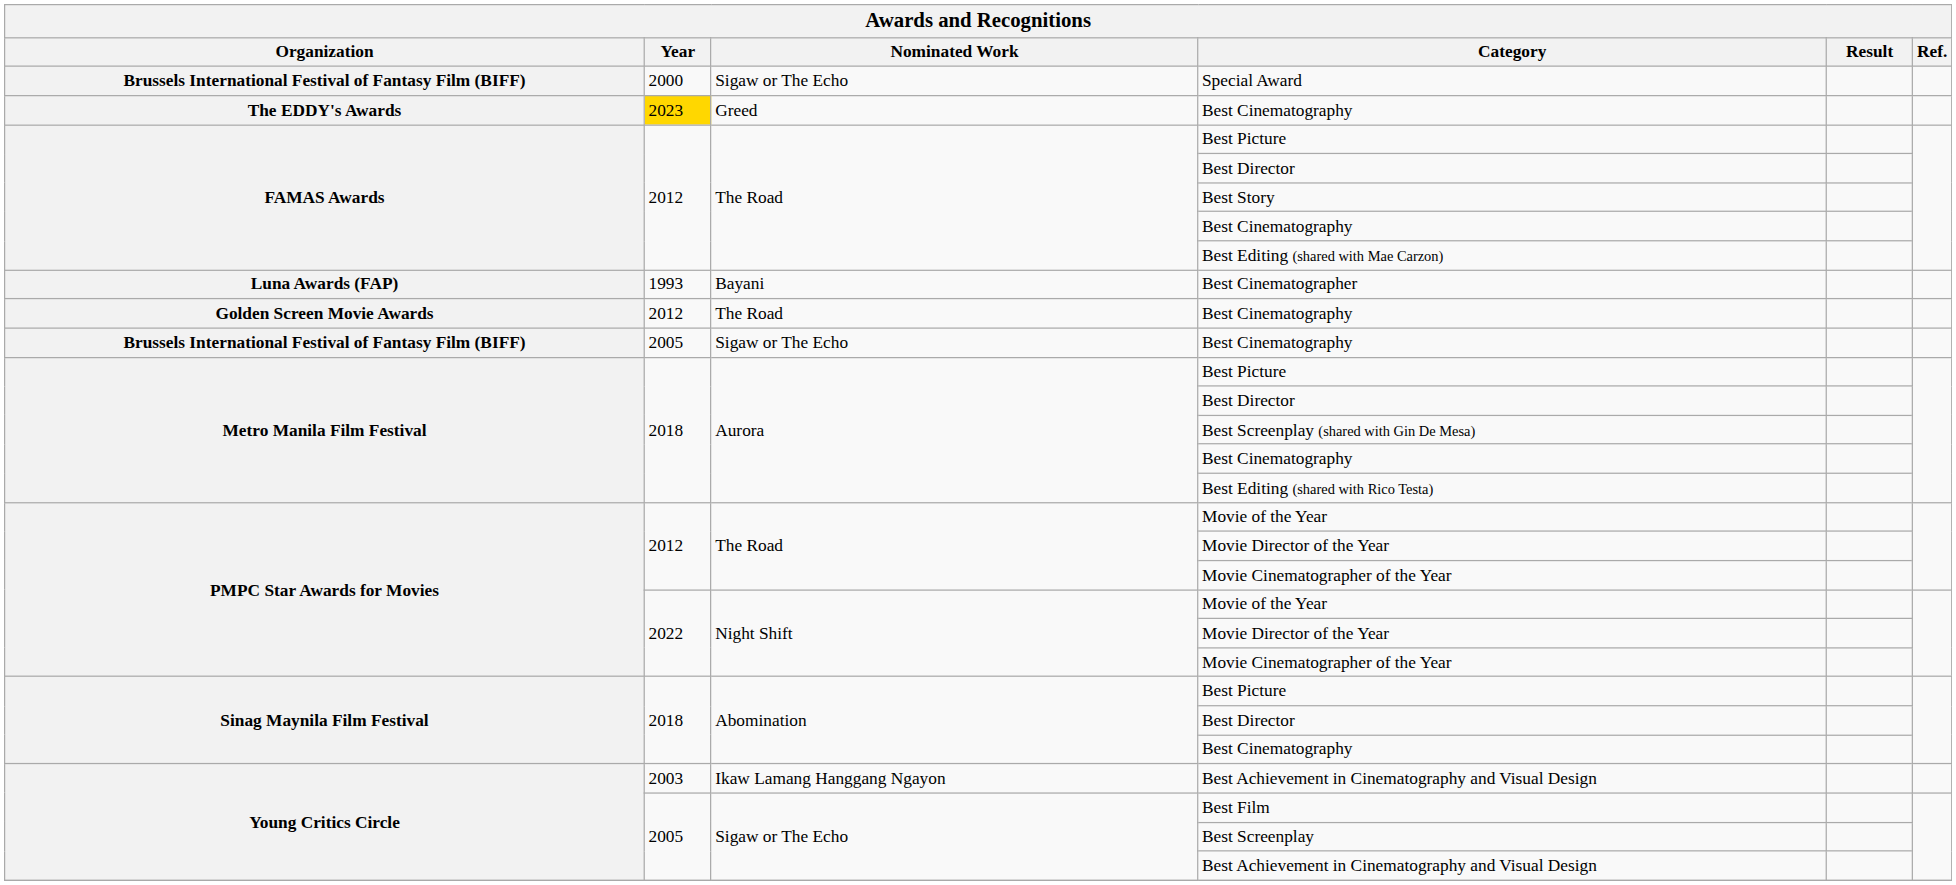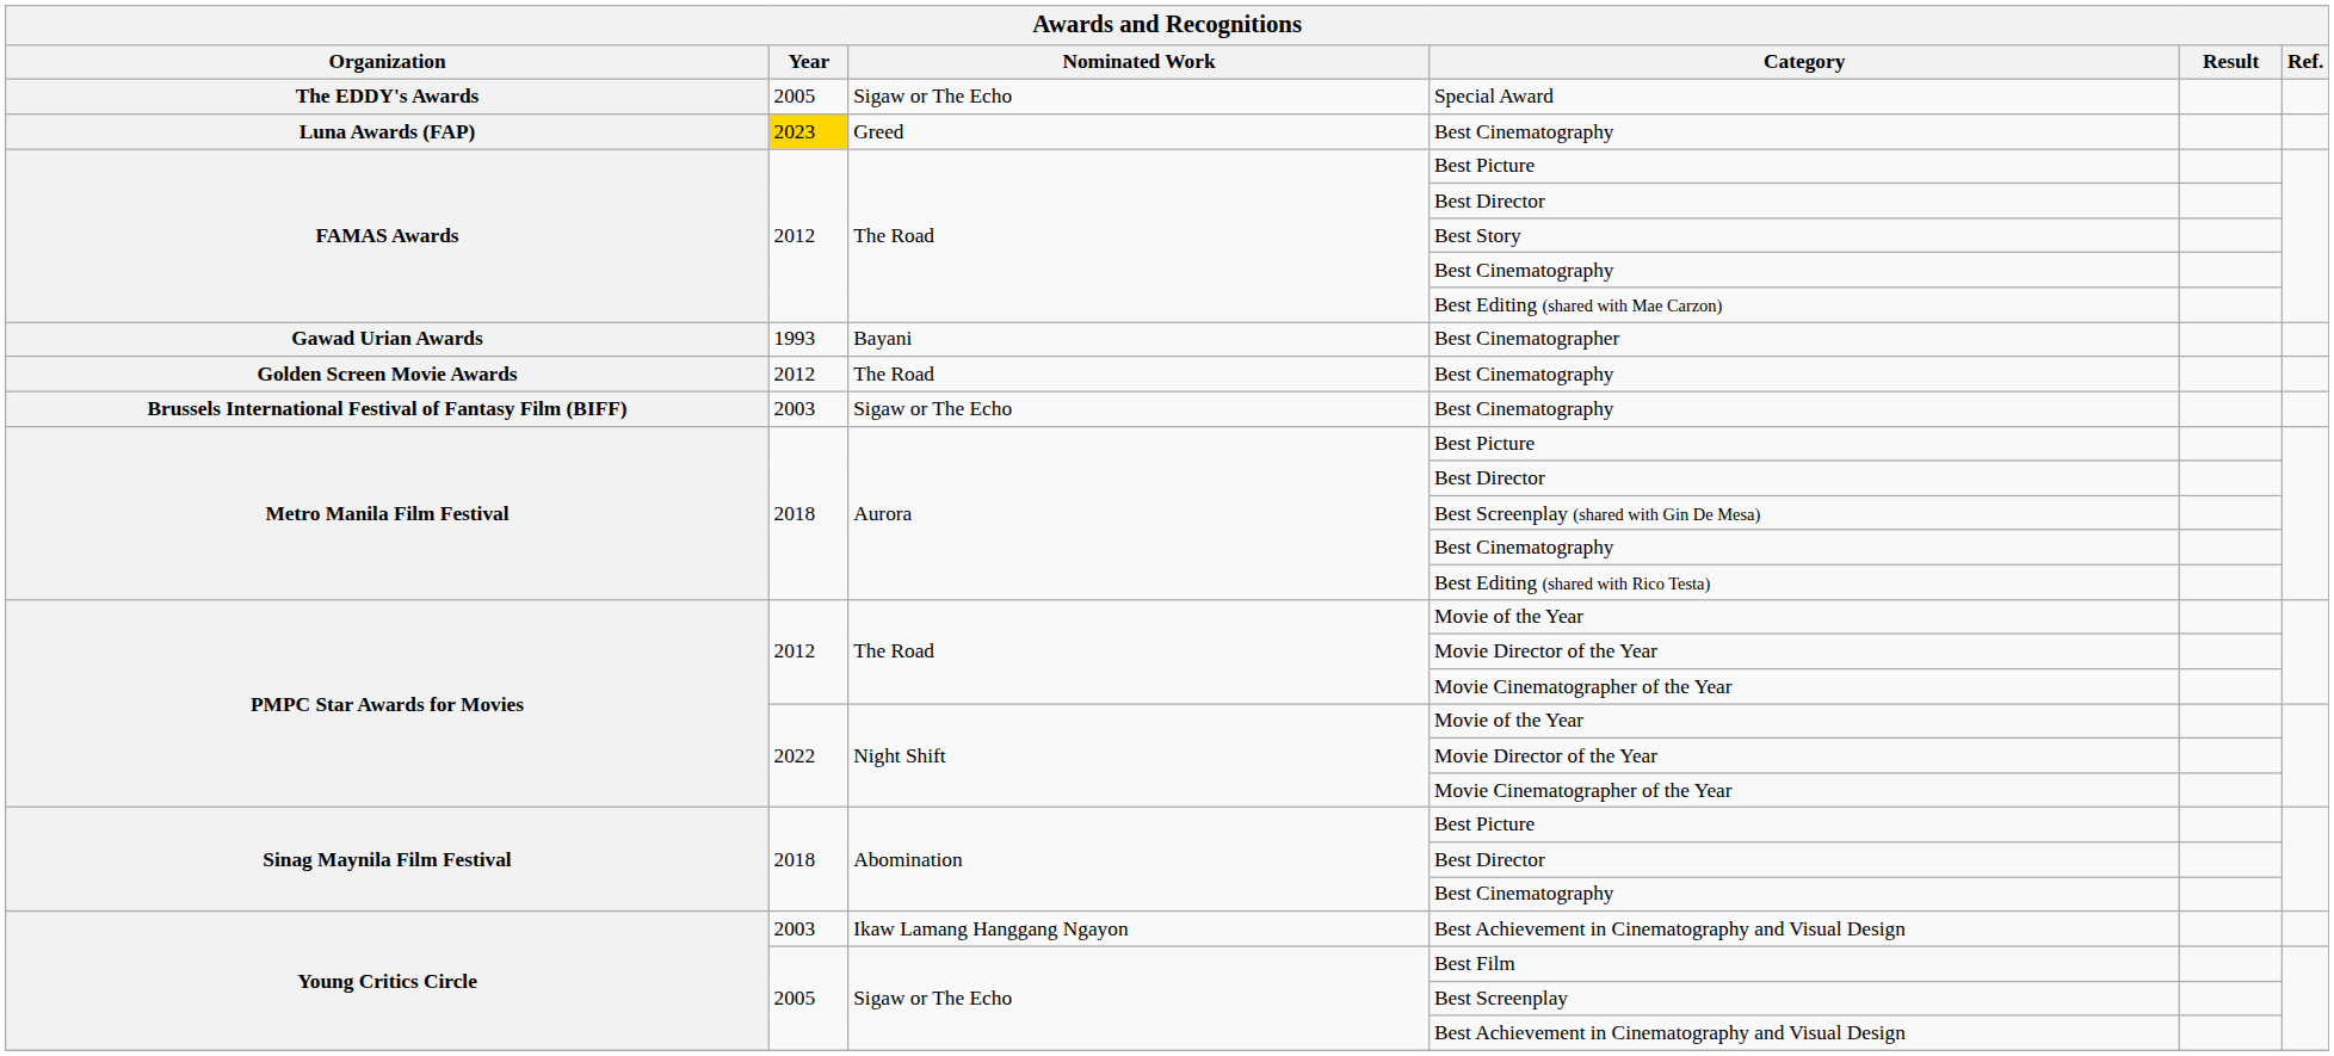 <table class="wikitable sortable plainrowheaders" style="font-size:88%; width:100%;">
 <tr>
 <th colspan=6><big>Awards and Recognitions</big></th>
 </tr>
 <tr>
 <th>Organization</th>
 <th>Year</th>
 <th scope="col" width="25%">Nominated Work</th>
 <th>Category</th>
 <th>Result</th>
 <th scope="col" width="2%">Ref.</th>
 </tr>
 <tr>
-<th scope="rowgroup">Brussels International Festival of Fantasy Film (BIFF)</th>
-<td>2000</td>
+<th scope="rowgroup">The EDDY's Awards</th>
+<td>2005</td>
 <td>Sigaw or The Echo</td>
 <td>Special Award</td>
 <td></td>
 <td></td>
 </tr>
 <tr>
-<th scope="rowgroup">The EDDY's Awards</th>
+<th scope="rowgroup">Luna Awards (FAP)</th>
 <td style="background: gold;">2023</td>
 <td>Greed</td>
 <td>Best Cinematography</td>
 <td></td>
 <td></td>
 </tr>
 <tr>
 <th scope="rowgroup" rowspan="5">FAMAS Awards</th>
 <td rowspan="5">2012</td>
 <td rowspan="5">The Road</td>
 <td>Best Picture</td>
 <td></td>
 <td rowspan="5"></td>
 </tr>
 <tr>
 <td>Best Director</td>
 <td></td>
 </tr>
 <tr>
 <td>Best Story</td>
 <td></td>
 </tr>
 <tr>
 <td>Best Cinematography</td>
 <td></td>
 </tr>
 <tr>
 <td>Best Editing <small>(shared with Mae Carzon)</small></td>
 <td></td>
 </tr>
 <tr>
-<th scope="rowgroup">Luna Awards (FAP)</th>
+<th scope="rowgroup">Gawad Urian Awards</th>
 <td>1993</td>
 <td>Bayani</td>
 <td>Best Cinematographer</td>
 <td></td>
 <td></td>
 </tr>
 <tr>
 <th scope="rowgroup">Golden Screen Movie Awards</th>
 <td>2012</td>
 <td>The Road</td>
 <td>Best Cinematography</td>
 <td></td>
 <td></td>
 </tr>
 <tr>
 <th scope="rowgroup">Brussels International Festival of Fantasy Film (BIFF)</th>
-<td>2005</td>
+<td>2003</td>
 <td>Sigaw or The Echo</td>
 <td>Best Cinematography</td>
 <td></td>
 <td></td>
 </tr>
 <tr>
 <th scope="rowgroup" rowspan="5">Metro Manila Film Festival</th>
 <td rowspan="5">2018</td>
 <td rowspan="5">Aurora</td>
 <td>Best Picture</td>
 <td></td>
 <td rowspan="5"></td>
 </tr>
 <tr>
 <td>Best Director</td>
 <td></td>
 </tr>
 <tr>
 <td>Best Screenplay <small>(shared with Gin De Mesa)</small></td>
 <td></td>
 </tr>
 <tr>
 <td>Best Cinematography</td>
 <td></td>
 </tr>
 <tr>
 <td>Best Editing <small>(shared with Rico Testa)</small></td>
 <td></td>
 </tr>
 <tr>
 <th scope="rowgroup" rowspan="6">PMPC Star Awards for Movies</th>
 <td rowspan="3">2012</td>
 <td rowspan="3">The Road</td>
 <td>Movie of the Year</td>
 <td></td>
 <td rowspan="3"></td>
 </tr>
 <tr>
 <td>Movie Director of the Year</td>
 <td></td>
 </tr>
 <tr>
 <td>Movie Cinematographer of the Year</td>
 <td></td>
 </tr>
 <tr>
 <td rowspan="3">2022</td>
 <td rowspan="3">Night Shift</td>
 <td>Movie of the Year</td>
 <td></td>
 </tr>
 <tr>
 <td>Movie Director of the Year</td>
 <td></td>
 </tr>
 <tr>
 <td>Movie Cinematographer of the Year</td>
 <td></td>
 </tr>
 <tr>
 <th scope="rowgroup" rowspan="3">Sinag Maynila Film Festival</th>
 <td rowspan="3">2018</td>
 <td rowspan="3">Abomination</td>
 <td>Best Picture</td>
 <td></td>
 <td rowspan="3"></td>
 </tr>
 <tr>
 <td>Best Director</td>
 <td></td>
 </tr>
 <tr>
 <td>Best Cinematography</td>
 <td></td>
 </tr>
 <tr>
 <th scope="rowgroup" rowspan="4">Young Critics Circle</th>
 <td>2003</td>
 <td>Ikaw Lamang Hanggang Ngayon</td>
 <td>Best Achievement in Cinematography and Visual Design</td>
 <td></td>
 <td></td>
 </tr>
 <tr>
 <td rowspan="3">2005</td>
 <td rowspan="3">Sigaw or The Echo</td>
 <td>Best Film</td>
 <td></td>
 <td rowspan="3"></td>
 </tr>
 <tr>
 <td>Best Screenplay</td>
 <td></td>
 </tr>
 <tr>
 <td>Best Achievement in Cinematography and Visual Design</td>
 <td></td>
 </tr>
 <tr>
 </tr>
 </table>
